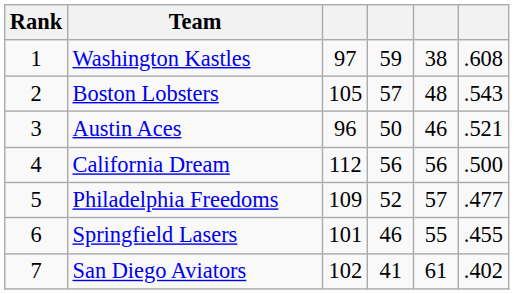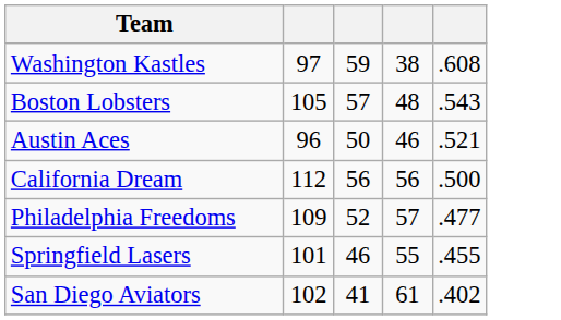 <table class="wikitable sortable" style="text-align:left">
 <tr>
-<th width="25px">Rank</th>
 <th width="175px">Team</th>
 <th width="25px"></th>
 <th width="25px"></th>
 <th width="25px"></th>
 <th width="25px"></th>
 </tr>
 <tr>
-<td style="text-align:center">1</td>
 <td><a href='#'>Washington Kastles</a></td>
 <td style="text-align:center">97</td>
 <td style="text-align:center">59</td>
 <td style="text-align:center">38</td>
 <td style="text-align:center">.608</td>
 </tr>
 <tr>
-<td style="text-align:center">2</td>
 <td><a href='#'>Boston Lobsters</a></td>
 <td style="text-align:center">105</td>
 <td style="text-align:center">57</td>
 <td style="text-align:center">48</td>
 <td style="text-align:center">.543</td>
 </tr>
 <tr>
-<td style="text-align:center">3</td>
 <td><a href='#'>Austin Aces</a></td>
 <td style="text-align:center">96</td>
 <td style="text-align:center">50</td>
 <td style="text-align:center">46</td>
 <td style="text-align:center">.521</td>
 </tr>
 <tr>
-<td style="text-align:center">4</td>
 <td><a href='#'>California Dream</a></td>
 <td style="text-align:center">112</td>
 <td style="text-align:center">56</td>
 <td style="text-align:center">56</td>
 <td style="text-align:center">.500</td>
 </tr>
 <tr>
-<td style="text-align:center">5</td>
 <td><a href='#'>Philadelphia Freedoms</a></td>
 <td style="text-align:center">109</td>
 <td style="text-align:center">52</td>
 <td style="text-align:center">57</td>
 <td style="text-align:center">.477</td>
 </tr>
 <tr>
-<td style="text-align:center">6</td>
 <td><a href='#'>Springfield Lasers</a></td>
 <td style="text-align:center">101</td>
 <td style="text-align:center">46</td>
 <td style="text-align:center">55</td>
 <td style="text-align:center">.455</td>
 </tr>
 <tr>
-<td style="text-align:center">7</td>
 <td><a href='#'>San Diego Aviators</a></td>
 <td style="text-align:center">102</td>
 <td style="text-align:center">41</td>
 <td style="text-align:center">61</td>
 <td style="text-align:center">.402</td>
 </tr>
 </table>
